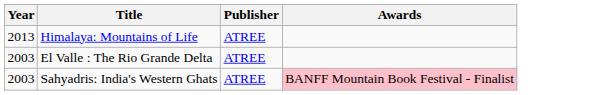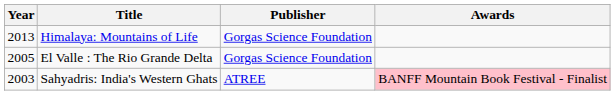 <table class="wikitable">
 <tr>
 <th>Year</th>
 <th>Title</th>
 <th>Publisher</th>
 <th>Awards</th>
 </tr>
 <tr>
 <td>2013</td>
 <td><a href='#'>Himalaya: Mountains of Life</a></td>
-<td><a href='#'>ATREE</a></td>
+<td><a href='#'>Gorgas Science Foundation</a></td>
 <td></td>
 </tr>
 <tr>
-<td>2003</td>
+<td>2005</td>
 <td>El Valle : The Rio Grande Delta</td>
-<td><a href='#'>ATREE</a></td>
+<td><a href='#'>Gorgas Science Foundation</a></td>
 <td></td>
 </tr>
 <tr>
 <td>2003</td>
 <td>Sahyadris: India's Western Ghats</td>
 <td><a href='#'>ATREE</a></td>
 <td style="background: pink;">BANFF Mountain Book Festival - Finalist</td>
 </tr>
 </table>
